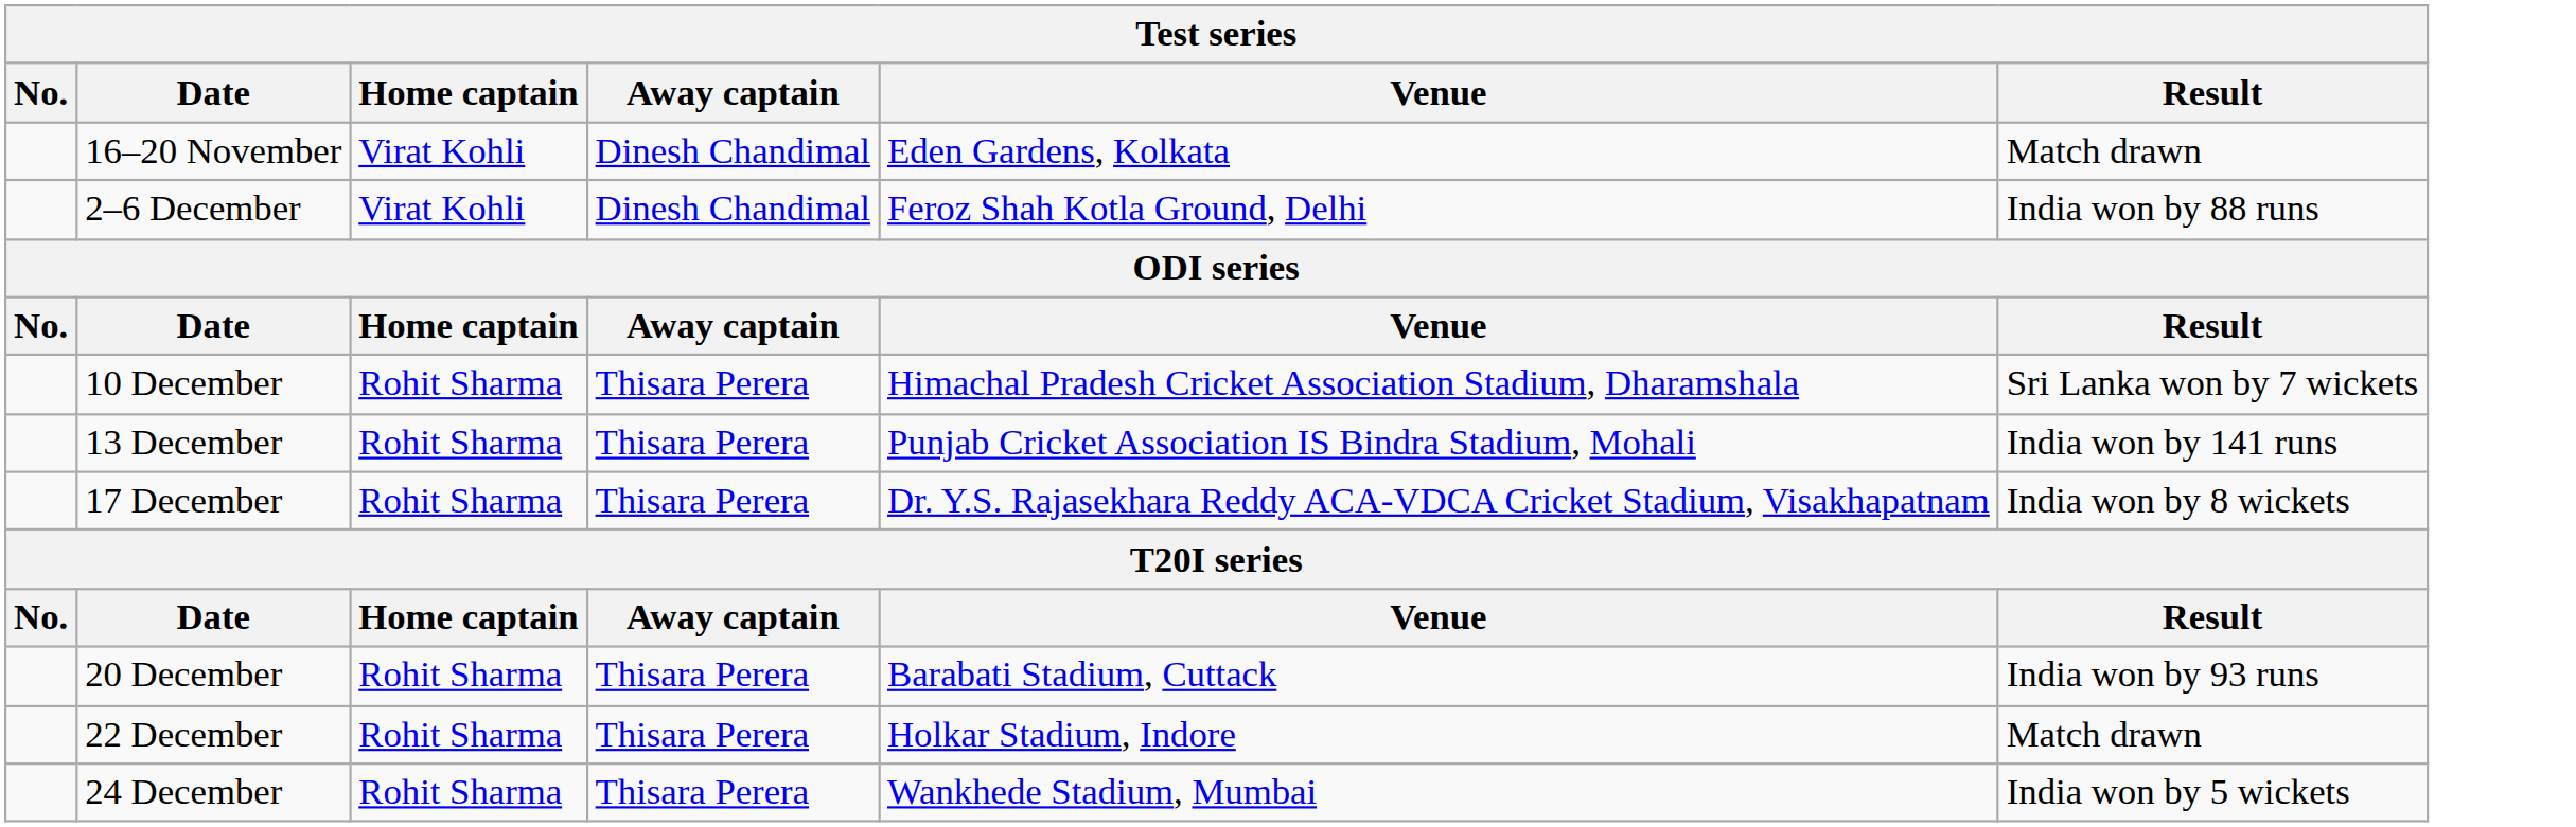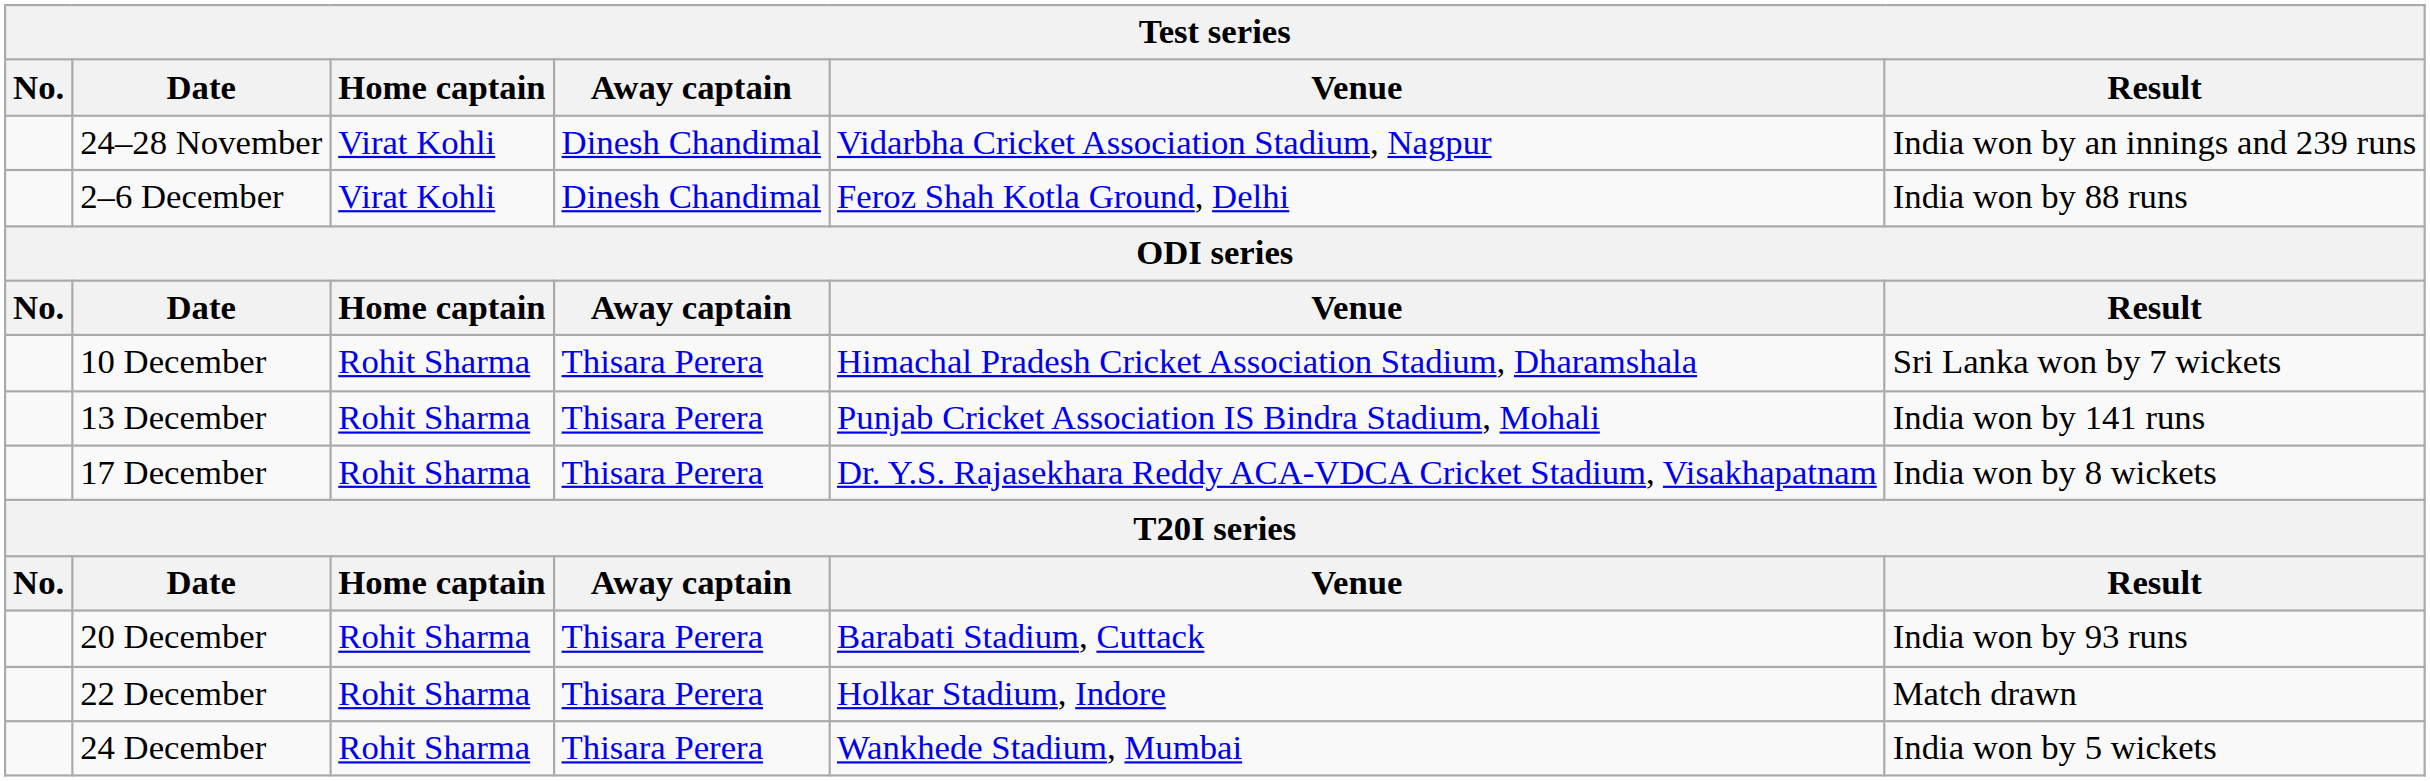 <table class="wikitable">
 <tr>
 <th colspan="6">Test series</th>
 </tr>
 <tr>
 <th>No.</th>
 <th>Date</th>
 <th>Home captain</th>
 <th>Away captain</th>
 <th>Venue</th>
 <th>Result</th>
 </tr>
 <tr>
 <td></td>
-<td>16–20 November</td>
+<td>24–28 November</td>
 <td><a href='#'>Virat Kohli</a></td>
 <td><a href='#'>Dinesh Chandimal</a></td>
-<td><a href='#'>Eden Gardens</a>, <a href='#'>Kolkata</a></td>
-<td>Match drawn</td>
+<td><a href='#'>Vidarbha Cricket Association Stadium</a>, <a href='#'>Nagpur</a></td>
+<td>India won by an innings and 239 runs</td>
 </tr>
 <tr>
 <td></td>
 <td>2–6 December</td>
 <td><a href='#'>Virat Kohli</a></td>
 <td><a href='#'>Dinesh Chandimal</a></td>
 <td><a href='#'>Feroz Shah Kotla Ground</a>, <a href='#'>Delhi</a></td>
 <td>India won by 88 runs</td>
 </tr>
 <tr>
 <th colspan="6">ODI series</th>
 </tr>
 <tr>
 <th>No.</th>
 <th>Date</th>
 <th>Home captain</th>
 <th>Away captain</th>
 <th>Venue</th>
 <th>Result</th>
 </tr>
 <tr>
 <td></td>
 <td>10 December</td>
 <td><a href='#'>Rohit Sharma</a></td>
 <td><a href='#'>Thisara Perera</a></td>
 <td><a href='#'>Himachal Pradesh Cricket Association Stadium</a>, <a href='#'>Dharamshala</a></td>
 <td>Sri Lanka won by 7 wickets</td>
 </tr>
 <tr>
 <td></td>
 <td>13 December</td>
 <td><a href='#'>Rohit Sharma</a></td>
 <td><a href='#'>Thisara Perera</a></td>
 <td><a href='#'>Punjab Cricket Association IS Bindra Stadium</a>, <a href='#'>Mohali</a></td>
 <td>India won by 141 runs</td>
 </tr>
 <tr>
 <td></td>
 <td>17 December</td>
 <td><a href='#'>Rohit Sharma</a></td>
 <td><a href='#'>Thisara Perera</a></td>
 <td><a href='#'>Dr. Y.S. Rajasekhara Reddy ACA-VDCA Cricket Stadium</a>, <a href='#'>Visakhapatnam</a></td>
 <td>India won by 8 wickets</td>
 </tr>
 <tr>
 <th colspan="6">T20I series</th>
 </tr>
 <tr>
 <th>No.</th>
 <th>Date</th>
 <th>Home captain</th>
 <th>Away captain</th>
 <th>Venue</th>
 <th>Result</th>
 </tr>
 <tr>
 <td></td>
 <td>20 December</td>
 <td><a href='#'>Rohit Sharma</a></td>
 <td><a href='#'>Thisara Perera</a></td>
 <td><a href='#'>Barabati Stadium</a>, <a href='#'>Cuttack</a></td>
 <td>India won by 93 runs</td>
 </tr>
 <tr>
 <td></td>
 <td>22 December</td>
 <td><a href='#'>Rohit Sharma</a></td>
 <td><a href='#'>Thisara Perera</a></td>
 <td><a href='#'>Holkar Stadium</a>, <a href='#'>Indore</a></td>
 <td>Match drawn</td>
 </tr>
 <tr>
 <td></td>
 <td>24 December</td>
 <td><a href='#'>Rohit Sharma</a></td>
 <td><a href='#'>Thisara Perera</a></td>
 <td><a href='#'>Wankhede Stadium</a>, <a href='#'>Mumbai</a></td>
 <td>India won by 5 wickets</td>
 </tr>
 </table>
